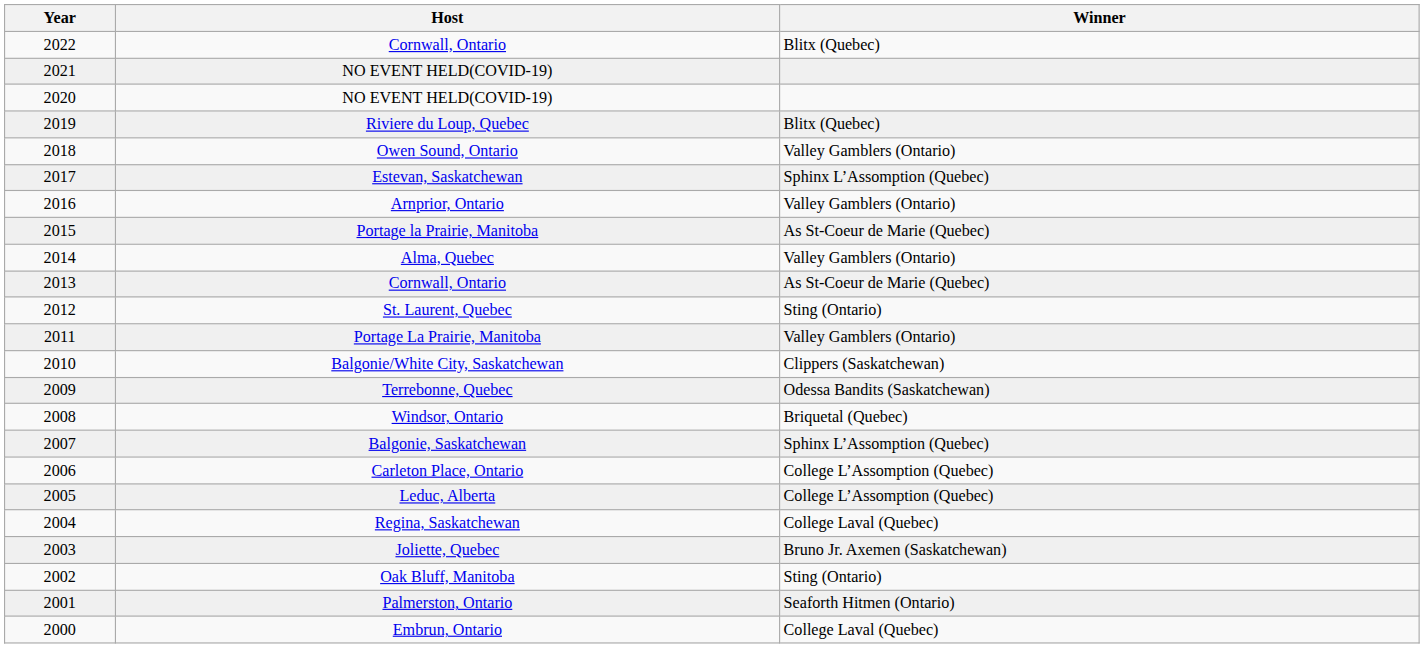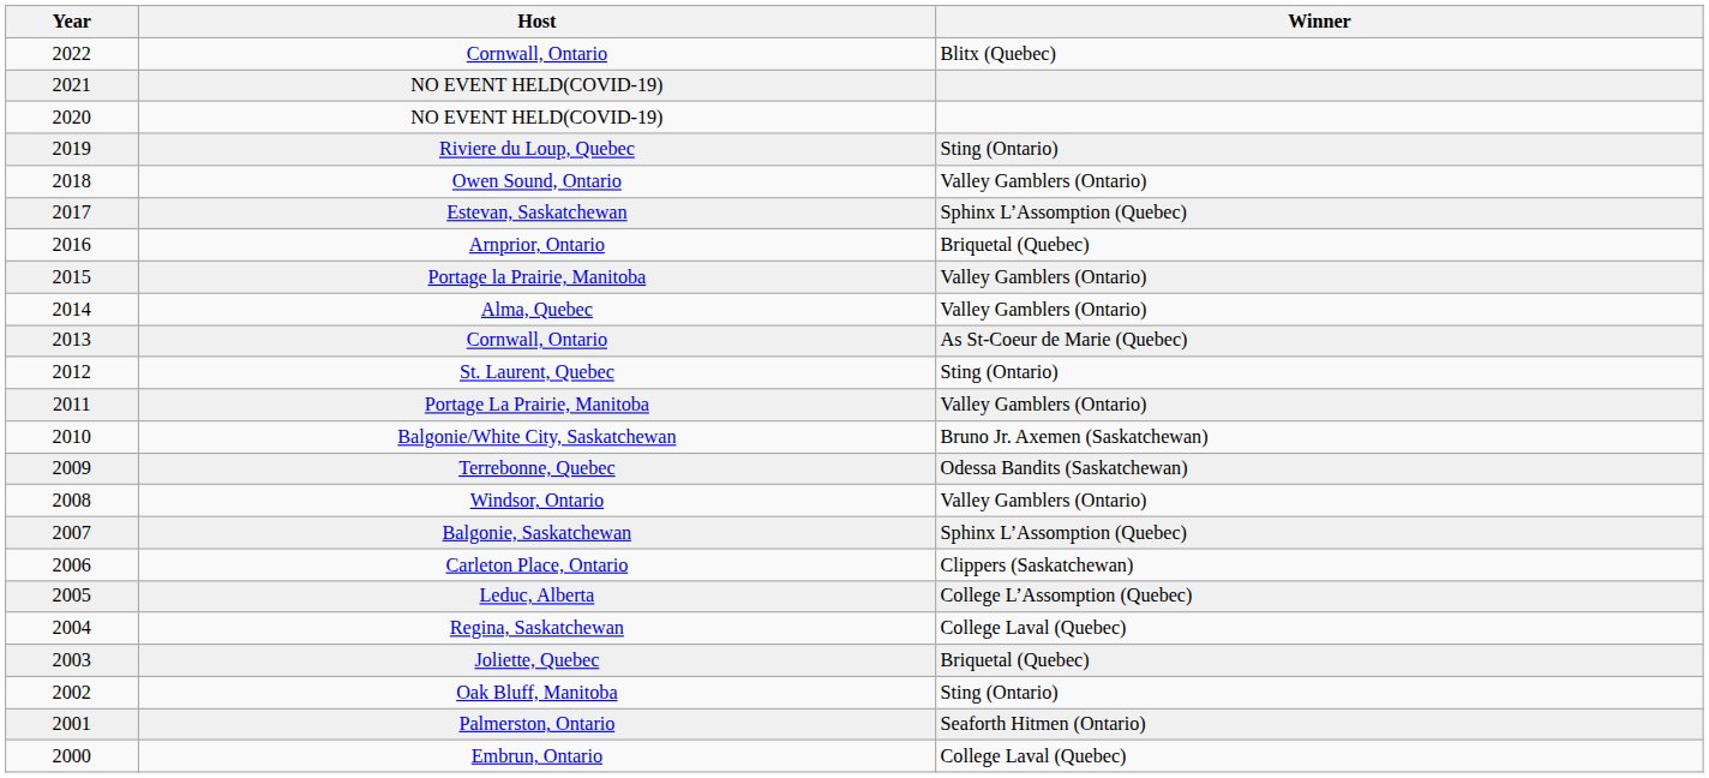 <table class="wikitable" width=100% style="text-align:center; font-size:90%;">
 <tr>
 <th>Year</th>
 <th>Host</th>
 <th>Winner</th>
 </tr>
 <tr>
 <td>2022</td>
 <td><a href='#'>Cornwall, Ontario</a></td>
 <td align=left> Blitx (Quebec)</td>
 </tr>
 <tr bgcolor="#f0f0f0">
 <td>2021</td>
 <td>NO EVENT HELD(COVID-19)</td>
 <td></td>
 </tr>
 <tr>
 <td>2020</td>
 <td>NO EVENT HELD(COVID-19)</td>
 <td></td>
 </tr>
 <tr bgcolor="#f0f0f0">
 <td>2019</td>
 <td><a href='#'>Riviere du Loup, Quebec</a></td>
-<td align=left> Blitx (Quebec)</td>
+<td align=left> Sting (Ontario)</td>
 </tr>
 <tr>
 <td>2018</td>
 <td><a href='#'>Owen Sound, Ontario</a></td>
 <td align=left> Valley Gamblers (Ontario)</td>
 </tr>
 <tr bgcolor="#f0f0f0">
 <td>2017</td>
 <td><a href='#'>Estevan, Saskatchewan</a></td>
 <td align=left> Sphinx L’Assomption (Quebec)</td>
 </tr>
 <tr>
 <td>2016</td>
 <td><a href='#'>Arnprior, Ontario</a></td>
-<td align=left> Valley Gamblers (Ontario)</td>
+<td align=left> Briquetal (Quebec)</td>
 </tr>
 <tr bgcolor="#f0f0f0">
 <td>2015</td>
 <td><a href='#'>Portage la Prairie, Manitoba</a></td>
-<td align=left> As St-Coeur de Marie (Quebec)</td>
+<td align=left> Valley Gamblers (Ontario)</td>
 </tr>
 <tr>
 <td>2014</td>
 <td><a href='#'>Alma, Quebec</a></td>
 <td align=left> Valley Gamblers (Ontario)</td>
 </tr>
 <tr bgcolor="#f0f0f0">
 <td>2013</td>
 <td><a href='#'>Cornwall, Ontario</a></td>
 <td align=left> As St-Coeur de Marie (Quebec)</td>
 </tr>
 <tr>
 <td>2012</td>
 <td><a href='#'>St. Laurent, Quebec</a></td>
 <td align=left> Sting (Ontario)</td>
 </tr>
 <tr bgcolor="#f0f0f0">
 <td>2011</td>
 <td><a href='#'>Portage La Prairie, Manitoba</a></td>
 <td align=left> Valley Gamblers (Ontario)</td>
 </tr>
 <tr>
 <td>2010</td>
 <td><a href='#'>Balgonie/White City, Saskatchewan</a></td>
-<td align=left> Clippers (Saskatchewan)</td>
+<td align=left> Bruno Jr. Axemen (Saskatchewan)</td>
 </tr>
 <tr bgcolor="#f0f0f0">
 <td>2009</td>
 <td><a href='#'>Terrebonne, Quebec</a></td>
 <td align=left> Odessa Bandits (Saskatchewan)</td>
 </tr>
 <tr>
 <td>2008</td>
 <td><a href='#'>Windsor, Ontario</a></td>
-<td align=left> Briquetal (Quebec)</td>
+<td align=left> Valley Gamblers (Ontario)</td>
 </tr>
 <tr bgcolor="#f0f0f0">
 <td>2007</td>
 <td><a href='#'>Balgonie, Saskatchewan</a></td>
 <td align=left> Sphinx L’Assomption (Quebec)</td>
 </tr>
 <tr>
 <td>2006</td>
 <td><a href='#'>Carleton Place, Ontario</a></td>
-<td align=left> College L’Assomption (Quebec)</td>
+<td align=left> Clippers (Saskatchewan)</td>
 </tr>
 <tr bgcolor="#f0f0f0">
 <td>2005</td>
 <td><a href='#'>Leduc, Alberta</a></td>
 <td align=left> College L’Assomption (Quebec)</td>
 </tr>
 <tr>
 <td>2004</td>
 <td><a href='#'>Regina, Saskatchewan</a></td>
 <td align=left> College Laval (Quebec)</td>
 </tr>
 <tr bgcolor="#f0f0f0">
 <td>2003</td>
 <td><a href='#'>Joliette, Quebec</a></td>
-<td align=left> Bruno Jr. Axemen (Saskatchewan)</td>
+<td align=left> Briquetal (Quebec)</td>
 </tr>
 <tr>
 <td>2002</td>
 <td><a href='#'>Oak Bluff, Manitoba</a></td>
 <td align=left> Sting (Ontario)</td>
 </tr>
 <tr bgcolor="#f0f0f0">
 <td>2001</td>
 <td><a href='#'>Palmerston, Ontario</a></td>
 <td align=left> Seaforth Hitmen (Ontario)</td>
 </tr>
 <tr>
 <td>2000</td>
 <td><a href='#'>Embrun, Ontario</a></td>
 <td align=left> College Laval (Quebec)</td>
 </tr>
 </table>
